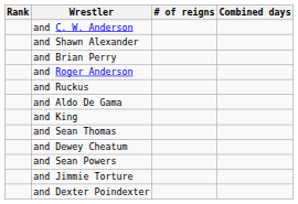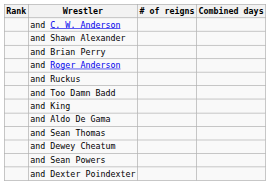 <table class="wikitable sortable" style="text-align:center;">
 <tr>
 <th>Rank</th>
 <th>Wrestler</th>
 <th># of reigns</th>
 <th>Combined days</th>
 </tr>
 <tr>
 <td></td>
 <td align="left"> and <a href='#'>C. W. Anderson</a><br></td>
 <td></td>
 <td></td>
 </tr>
 <tr>
 <td></td>
 <td align="left"> and Shawn Alexander<br></td>
 <td></td>
 <td></td>
 </tr>
 <tr>
 <td></td>
 <td align="left"> and Brian Perry<br></td>
 <td></td>
 <td></td>
 </tr>
 <tr>
 <td></td>
 <td align="left"> and <a href='#'>Roger Anderson</a><br></td>
 <td></td>
 <td></td>
 </tr>
 <tr>
 <td></td>
 <td align="left"> and Ruckus<br></td>
 <td></td>
 <td></td>
 </tr>
 <tr>
 <td></td>
-<td align="left"> and Aldo De Gama</td>
+<td align="left"> and Too Damn Badd<br></td>
 <td></td>
 <td></td>
 </tr>
 <tr>
 <td></td>
 <td align="left"> and King</td>
 <td></td>
 <td> </td>
+</tr>
+<tr>
+<td></td>
+<td align="left"> and Aldo De Gama</td>
+<td></td>
+<td></td>
 </tr>
 <tr>
 <td></td>
 <td align="left"> and Sean Thomas<br></td>
 <td></td>
 <td></td>
 </tr>
 <tr>
 <td></td>
 <td align="left"> and Dewey Cheatum</td>
 <td></td>
 <td></td>
 </tr>
 <tr>
 <td></td>
 <td align="left"> and Sean Powers<br></td>
 <td></td>
 <td></td>
 </tr>
 <tr>
 <td></td>
-<td align="left"> and Jimmie Torture<br></td>
-<td></td>
-<td></td>
-</tr>
-<tr>
-<td></td>
 <td align="left"> and Dexter Poindexter<br></td>
 <td></td>
 <td></td>
 </tr>
 </table>
